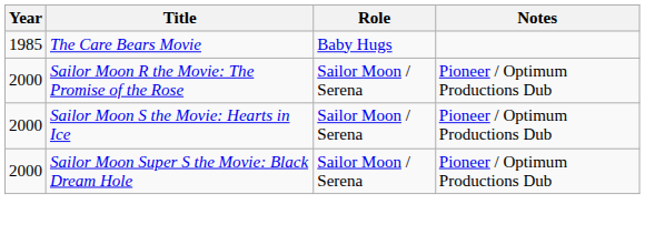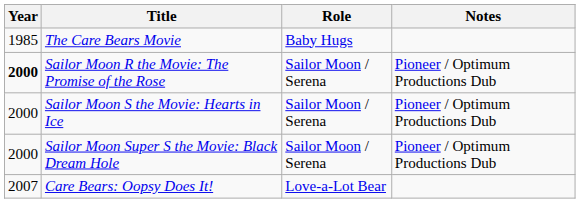 <table class="wikitable sortable">
 <tr>
 <th>Year</th>
 <th>Title</th>
 <th>Role</th>
 <th class="unsortable">Notes</th>
 </tr>
 <tr>
 <td>1985</td>
 <td data-sort-value="Care Bears Movie, The"><em><a href='#'>The Care Bears Movie</a></em></td>
 <td><a href='#'>Baby Hugs</a></td>
 <td></td>
 </tr>
 <tr>
-<td>2000</td>
+<td><strong>2000</strong></td>
 <td><em><a href='#'>Sailor Moon R the Movie: The Promise of the Rose</a></em></td>
 <td><a href='#'>Sailor Moon</a> / Serena</td>
 <td><a href='#'>Pioneer</a> / Optimum Productions Dub</td>
 </tr>
 <tr>
 <td>2000</td>
 <td><em><a href='#'>Sailor Moon S the Movie: Hearts in Ice</a></em></td>
 <td><a href='#'>Sailor Moon</a> / Serena</td>
 <td><a href='#'>Pioneer</a> / Optimum Productions Dub</td>
 </tr>
 <tr>
 <td>2000</td>
 <td><em><a href='#'>Sailor Moon Super S the Movie: Black Dream Hole</a></em></td>
 <td><a href='#'>Sailor Moon</a> / Serena</td>
 <td><a href='#'>Pioneer</a> / Optimum Productions Dub</td>
 </tr>
+<tr>
+<td>2007</td>
+<td><em><a href='#'>Care Bears: Oopsy Does It!</a></em></td>
+<td><a href='#'>Love-a-Lot Bear</a></td>
+<td></td>
+</tr>
 </table>
